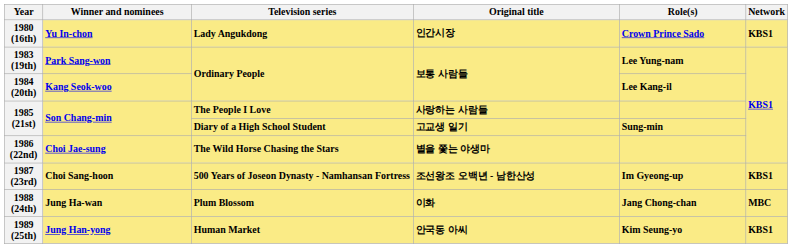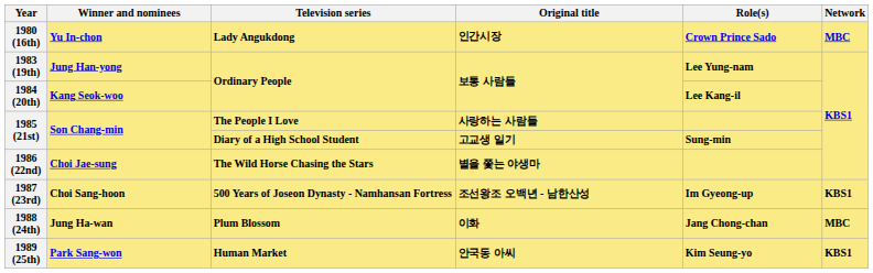 <table class="wikitable" style="width:100%;" cellpadding="6">
 <tr>
 <th style="width:5%;">Year</th>
 <th style="width:20%;">Winner and nominees</th>
 <th style="width:30%;">Television series</th>
 <th style="width:28%;">Original title</th>
 <th style="width:20%;">Role(s)</th>
 <th style="width:5%;">Network</th>
 </tr>
 <tr>
 <th>1980<br>(16th)</th>
 <td style="background:#FAEB86;"><strong><a href='#'>Yu In-chon</a> </strong></td>
 <td style="background:#FAEB86;"><strong>Lady Angukdong</strong></td>
 <td style="background:#FAEB86;"><strong>인간시장</strong></td>
 <td style="background:#FAEB86;"><strong><a href='#'>Crown Prince Sado</a></strong></td>
-<td style="background:#FAEB86;"><strong>KBS1</strong></td>
+<td style="background:#FAEB86;"><strong><a href='#'>MBC</a></strong></td>
 </tr>
 <tr>
 <th>1983<br>(19th)</th>
-<td style="background:#FAEB86;"><strong><a href='#'>Park Sang-won</a> </strong></td>
+<td style="background:#FAEB86;"><strong><a href='#'>Jung Han-yong</a> </strong></td>
 <td rowspan="2" style="background:#FAEB86;"><strong>Ordinary People</strong></td>
 <td rowspan="2" style="background:#FAEB86;"><strong>보통 사람들</strong></td>
 <td style="background:#FAEB86;"><strong>Lee Yung-nam</strong></td>
 <td rowspan="5" style="background:#FAEB86;"><strong><a href='#'>KBS1</a></strong></td>
 </tr>
 <tr>
 <th>1984<br>(20th)</th>
 <td style="background:#FAEB86;"><strong><a href='#'>Kang Seok-woo</a> </strong></td>
 <td style="background:#FAEB86;"><strong>Lee Kang-il</strong></td>
 </tr>
 <tr>
 <th rowspan="2">1985<br>(21st)</th>
 <td rowspan="2" style="background:#FAEB86;"><strong><a href='#'>Son Chang-min</a> </strong></td>
 <td style="background:#FAEB86;"><strong>The People I Love</strong></td>
 <td style="background:#FAEB86;"><strong>사랑하는 사람들</strong></td>
 <td style="background:#FAEB86;"></td>
 </tr>
 <tr>
 <td style="background:#FAEB86;"><strong>Diary of a High School Student</strong></td>
 <td style="background:#FAEB86;"><strong>고교생 일기</strong></td>
 <td style="background:#FAEB86;"><strong>Sung-min</strong></td>
 </tr>
 <tr>
 <th>1986<br>(22nd)</th>
 <td style="background:#FAEB86;"><strong><a href='#'>Choi Jae-sung</a> </strong></td>
 <td style="background:#FAEB86;"><strong>The Wild Horse Chasing the Stars</strong></td>
 <td style="background:#FAEB86;"><strong>별을 쫓는 야생마 </strong></td>
 <td style="background:#FAEB86;"></td>
 </tr>
 <tr>
 <th>1987<br>(23rd)</th>
 <td style="background:#FAEB86;"><strong>Choi Sang-hoon </strong></td>
 <td style="background:#FAEB86;"><strong>500 Years of Joseon Dynasty - Namhansan Fortress</strong></td>
 <td style="background:#FAEB86;"><strong>조선왕조 오백년 - 남한산성</strong></td>
 <td style="background:#FAEB86;"><strong>Im Gyeong-up</strong></td>
 <td style="background:#FAEB86;"><strong>KBS1</strong></td>
 </tr>
 <tr>
 <th>1988<br>(24th)</th>
 <td style="background:#FAEB86;"><strong>Jung Ha-wan </strong></td>
 <td style="background:#FAEB86;"><strong>Plum Blossom</strong></td>
 <td style="background:#FAEB86;"><strong>이화</strong></td>
 <td style="background:#FAEB86;"><strong>Jang Chong-chan</strong></td>
 <td style="background:#FAEB86;"><strong>MBC</strong></td>
 </tr>
 <tr>
 <th>1989<br>(25th)</th>
-<td style="background:#FAEB86;"><strong><a href='#'>Jung Han-yong</a> </strong></td>
+<td style="background:#FAEB86;"><strong><a href='#'>Park Sang-won</a> </strong></td>
 <td style="background:#FAEB86;"><strong>Human Market</strong></td>
 <td style="background:#FAEB86;"><strong>안국동 아씨 </strong></td>
 <td style="background:#FAEB86;"><strong>Kim Seung-yo</strong></td>
 <td style="background:#FAEB86;"><strong>KBS1</strong></td>
 </tr>
 </table>
